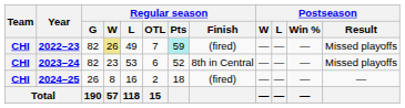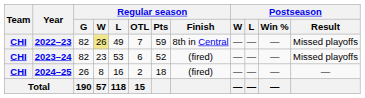 <table class="wikitable" style="font-size: 95%; text-align:center;">
 <tr>
 <th rowspan="2">Team</th>
 <th rowspan="2">Year</th>
 <th colspan="6"><a href='#'>Regular season</a></th>
 <th colspan="4"><a href='#'>Postseason</a></th>
 </tr>
 <tr>
 <th>G</th>
 <th>W</th>
 <th>L</th>
 <th>OTL</th>
 <th>Pts</th>
 <th>Finish</th>
 <th>W</th>
 <th>L</th>
 <th>Win %</th>
 <th>Result</th>
 </tr>
 <tr>
 <th><a href='#'>CHI</a></th>
 <th><a href='#'>2022–23</a></th>
 <td>82</td>
 <td style="background: khaki;">26</td>
 <td>49</td>
 <td>7</td>
-<td style="background: paleturquoise;">59</td>
-<td>(fired)</td>
+<td>59</td>
+<td>8th in <a href='#'>Central</a></td>
 <td>—</td>
 <td>—</td>
 <td>—</td>
 <td>Missed playoffs</td>
 </tr>
 <tr>
 <th><a href='#'>CHI</a></th>
 <th><a href='#'>2023–24</a></th>
 <td>82</td>
 <td>23</td>
 <td>53</td>
 <td>6</td>
 <td>52</td>
-<td>8th in Central</td>
+<td>(fired)</td>
 <td>—</td>
 <td>—</td>
 <td>—</td>
 <td>Missed playoffs</td>
 </tr>
 <tr>
 <th><a href='#'>CHI</a></th>
 <th><a href='#'>2024–25</a></th>
 <td>26</td>
 <td>8</td>
 <td>16</td>
 <td>2</td>
 <td>18</td>
 <td>(fired)</td>
 <td>—</td>
 <td>—</td>
 <td>—</td>
 <td>—</td>
 </tr>
 <tr>
 <th colspan="2">Total</th>
 <th>190</th>
 <th>57</th>
 <th>118</th>
 <th>15</th>
 <th> </th>
 <th> </th>
 <th>—</th>
 <th>—</th>
 <th>—</th>
 <th> </th>
 </tr>
 </table>
